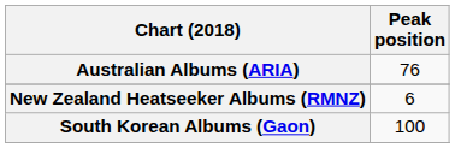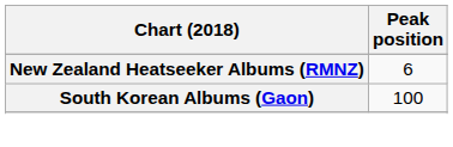 <table class="wikitable sortable plainrowheaders" style="text-align:center">
 <tr>
 <th>Chart (2018)</th>
 <th>Peak<br>position</th>
-</tr>
-<tr>
-<th scope="row">Australian Albums (<a href='#'>ARIA</a>)</th>
-<td>76</td>
 </tr>
 <tr>
 </tr>
 <tr>
 </tr>
 <tr>
 </tr>
 <tr>
 <th scope="row">New Zealand Heatseeker Albums (<a href='#'>RMNZ</a>)</th>
 <td>6</td>
 </tr>
 <tr>
 <th scope="row">South Korean Albums (<a href='#'>Gaon</a>)</th>
 <td>100</td>
 </tr>
 <tr>
 </tr>
 <tr>
 </tr>
 <tr>
 </tr>
 <tr>
 </tr>
 </table>
